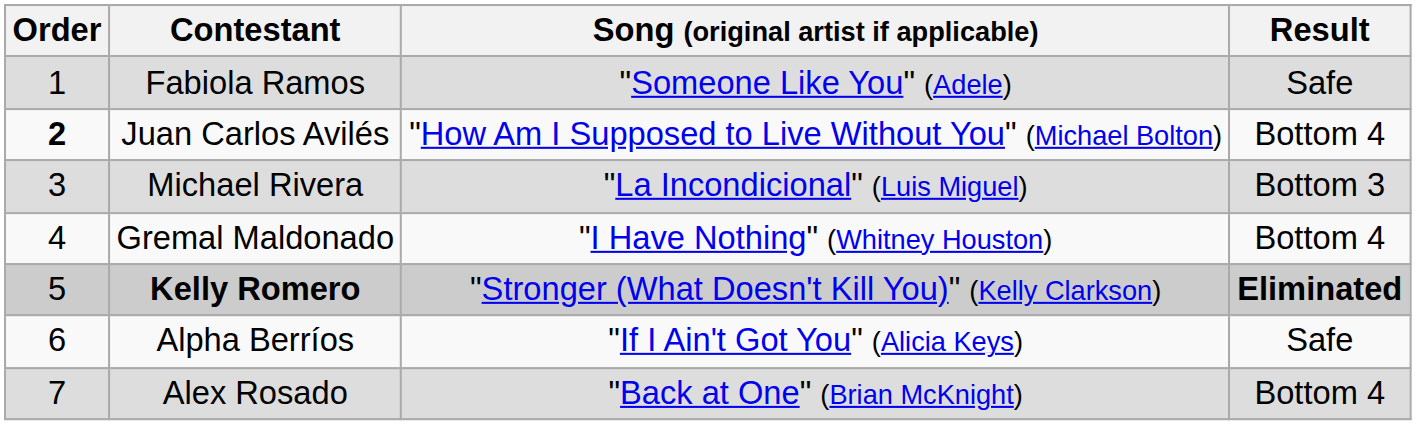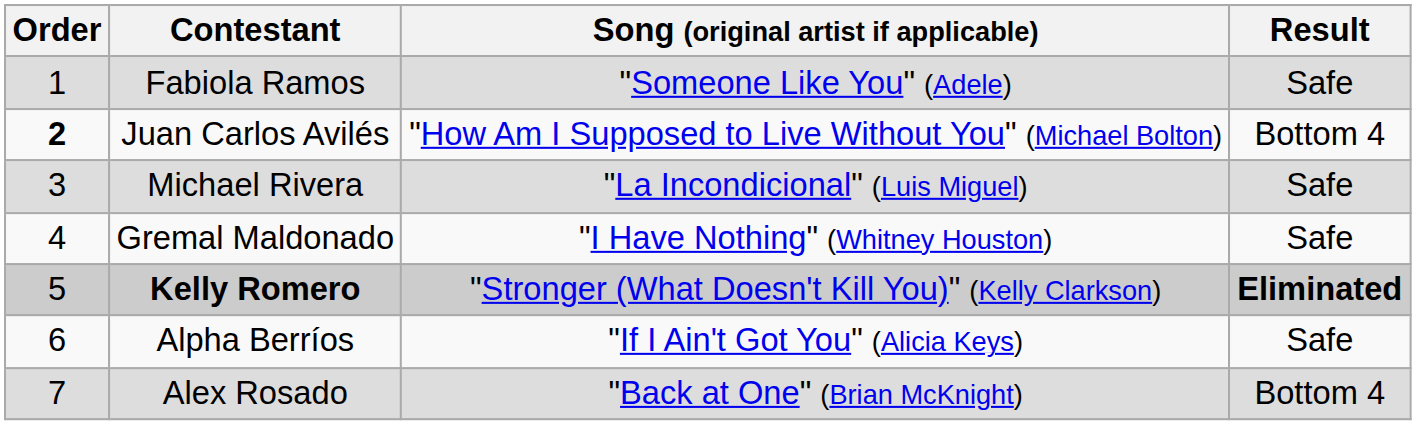 <table class="wikitable plainrowheaders" style="text-align:center;">
 <tr style="background:#f2f2f2;">
 <th scope="col">Order</th>
 <th scope="col">Contestant</th>
 <th scope="col">Song <small>(original artist if applicable)</small></th>
 <th scope="col">Result</th>
 </tr>
 <tr style="background:#ddd;">
 <td>1</td>
 <td scope="row">Fabiola Ramos</td>
 <td>"<a href='#'>Someone Like You</a>" <small>(<a href='#'>Adele</a>)</small></td>
 <td>Safe</td>
 </tr>
 <tr>
 <td><strong>2</strong></td>
 <td scope="row">Juan Carlos Avilés</td>
 <td>"<a href='#'>How Am I Supposed to Live Without You</a>" <small>(<a href='#'>Michael Bolton</a>)</small></td>
 <td>Bottom 4</td>
 </tr>
 <tr style="background:#ddd;">
 <td>3</td>
 <td scope="row">Michael Rivera</td>
 <td>"<a href='#'>La Incondicional</a>" <small>(<a href='#'>Luis Miguel</a>)</small></td>
-<td>Bottom 3</td>
+<td>Safe</td>
 </tr>
 <tr>
 <td>4</td>
 <td scope="row">Gremal Maldonado</td>
 <td>"<a href='#'>I Have Nothing</a>" <small>(<a href='#'>Whitney Houston</a>)</small></td>
-<td>Bottom 4</td>
+<td>Safe</td>
 </tr>
 <tr style="background:#ccc;">
 <td>5</td>
 <td scope="row"><strong>Kelly Romero</strong></td>
 <td>"<a href='#'>Stronger (What Doesn't Kill You)</a>" <small>(<a href='#'>Kelly Clarkson</a>)</small></td>
 <td><strong>Eliminated</strong></td>
 </tr>
 <tr>
 <td>6</td>
 <td scope="row">Alpha Berríos</td>
 <td>"<a href='#'>If I Ain't Got You</a>" <small>(<a href='#'>Alicia Keys</a>)</small></td>
 <td>Safe</td>
 </tr>
 <tr style="background:#ddd;">
 <td>7</td>
 <td scope="row">Alex Rosado</td>
 <td>"<a href='#'>Back at One</a>" <small>(<a href='#'>Brian McKnight</a>)</small></td>
 <td>Bottom 4</td>
 </tr>
 </table>
